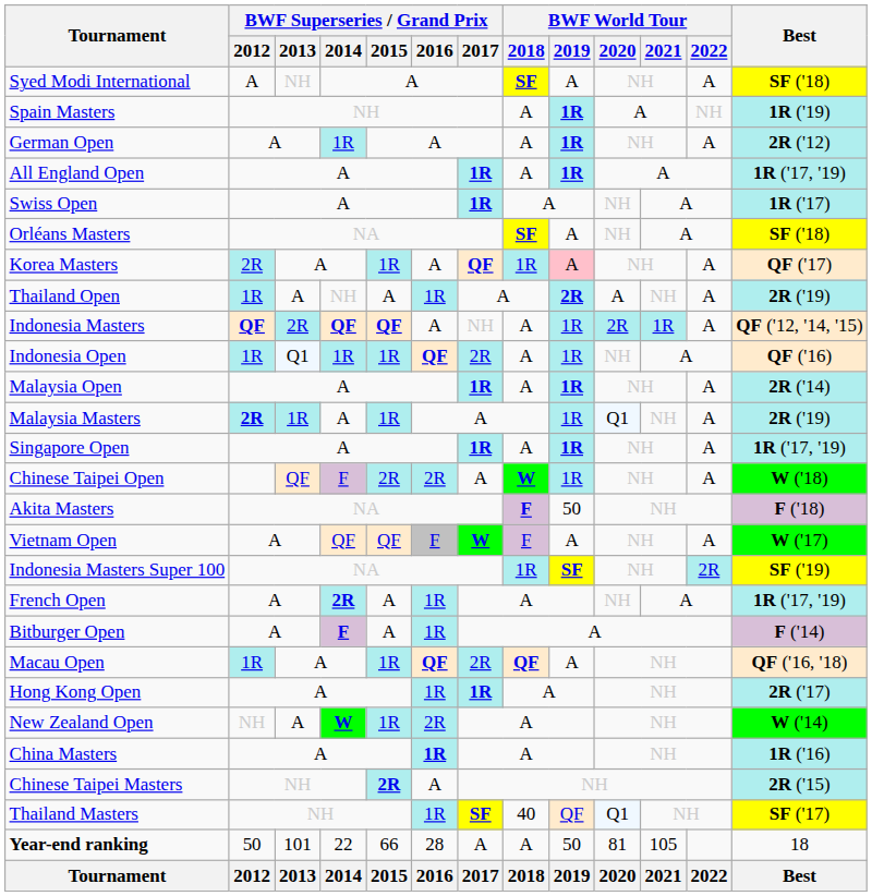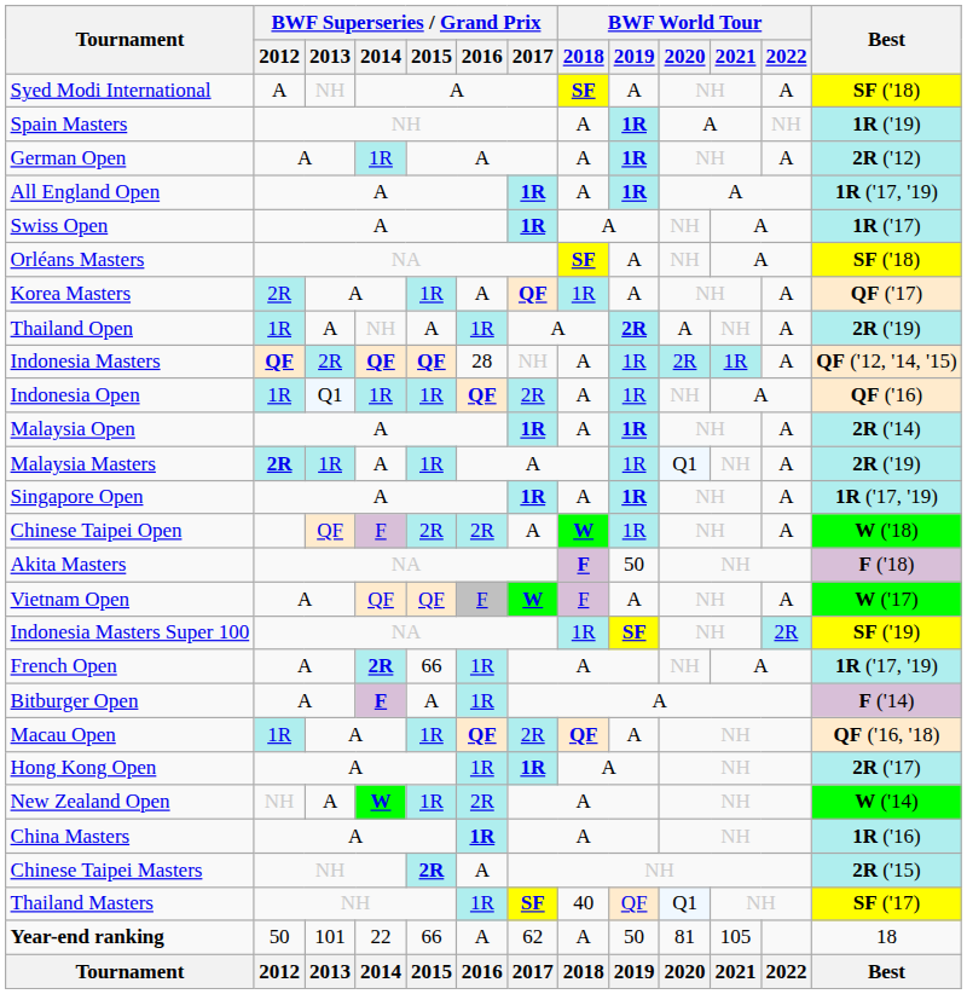 <table class="wikitable" style="font-size: 90%; text-align:center">
 <tr>
 <th rowspan="2">Tournament</th>
 <th colspan="6"><strong><a href='#'>BWF Superseries</a> / <a href='#'>Grand Prix</a></strong></th>
 <th colspan="5"><strong><a href='#'>BWF World Tour</a></strong></th>
 <th rowspan="2">Best</th>
 </tr>
 <tr>
 <th>2012</th>
 <th>2013</th>
 <th>2014</th>
 <th>2015</th>
 <th>2016</th>
 <th>2017</th>
 <th><a href='#'>2018</a></th>
 <th><a href='#'>2019</a></th>
 <th><a href='#'>2020</a></th>
 <th><a href='#'>2021</a></th>
 <th><a href='#'>2022</a></th>
 </tr>
 <tr>
 <td align=left><a href='#'>Syed Modi International</a></td>
 <td>A</td>
 <td style=color:#ccc>NH</td>
 <td colspan="4">A</td>
 <td bgcolor=FFFF00><a href='#'><strong>SF</strong></a></td>
 <td>A</td>
 <td colspan="2" style=color:#ccc>NH</td>
 <td>A</td>
 <td bgcolor=FFFF00><strong>SF</strong> ('18)</td>
 </tr>
 <tr>
 <td align=left><a href='#'>Spain Masters</a></td>
 <td colspan="6" style=color:#ccc>NH</td>
 <td>A</td>
 <td bgcolor=AFEEEE><a href='#'><strong>1R</strong></a></td>
 <td colspan="2">A</td>
 <td style=color:#ccc>NH</td>
 <td bgcolor=AFEEEE><strong>1R</strong> ('19)</td>
 </tr>
 <tr>
 <td align=left><a href='#'>German Open</a></td>
 <td colspan="2">A</td>
 <td bgcolor=AFEEEE><a href='#'>1R</a></td>
 <td colspan="3">A</td>
 <td>A</td>
 <td bgcolor=AFEEEE><a href='#'><strong>1R</strong></a></td>
 <td colspan="2" style=color:#ccc>NH</td>
 <td>A</td>
 <td bgcolor=AFEEEE><strong>2R</strong> ('12)</td>
 </tr>
 <tr>
 <td align=left><a href='#'>All England Open</a></td>
 <td colspan="5">A</td>
 <td bgcolor=AFEEEE><a href='#'><strong>1R</strong></a></td>
 <td>A</td>
 <td bgcolor=AFEEEE><a href='#'><strong>1R</strong></a></td>
 <td colspan="3">A</td>
 <td bgcolor=AFEEEE><strong>1R</strong> ('17, '19)</td>
 </tr>
 <tr>
 <td align=left><a href='#'>Swiss Open</a></td>
 <td colspan="5">A</td>
 <td bgcolor=AFEEEE><a href='#'><strong>1R</strong></a></td>
 <td colspan="2">A</td>
 <td style=color:#ccc>NH</td>
 <td colspan="2">A</td>
 <td bgcolor=AFEEEE><strong>1R</strong> ('17)</td>
 </tr>
 <tr>
 <td align=left><a href='#'>Orléans Masters</a></td>
 <td colspan="6" style=color:#ccc>NA</td>
 <td bgcolor=FFFF00><a href='#'><strong>SF</strong></a></td>
 <td>A</td>
 <td style=color:#ccc>NH</td>
 <td colspan="2">A</td>
 <td bgcolor=FFFF00><strong>SF</strong> ('18)</td>
 </tr>
 <tr>
 <td align=left><a href='#'>Korea Masters</a></td>
 <td bgcolor=AFEEEE><a href='#'>2R</a></td>
 <td colspan="2">A</td>
 <td bgcolor=AFEEEE><a href='#'>1R</a></td>
 <td>A</td>
 <td bgcolor=FFEBCD><a href='#'><strong>QF</strong></a></td>
 <td bgcolor=AFEEEE><a href='#'>1R</a></td>
-<td style="background: pink;">A</td>
+<td>A</td>
 <td colspan="2" style=color:#ccc>NH</td>
 <td>A</td>
 <td bgcolor=FFEBCD><strong>QF</strong> ('17)</td>
 </tr>
 <tr>
 <td align=left><a href='#'>Thailand Open</a></td>
 <td bgcolor=AFEEEE><a href='#'>1R</a></td>
 <td>A</td>
 <td style=color:#ccc>NH</td>
 <td>A</td>
 <td bgcolor=AFEEEE><a href='#'>1R</a></td>
 <td colspan="2">A</td>
 <td bgcolor=AFEEEE><a href='#'><strong>2R</strong></a></td>
 <td>A</td>
 <td style=color:#ccc>NH</td>
 <td>A</td>
 <td bgcolor=AFEEEE><strong>2R</strong> ('19)</td>
 </tr>
 <tr>
 <td align=left><a href='#'>Indonesia Masters</a></td>
 <td bgcolor=FFEBCD><a href='#'><strong>QF</strong></a></td>
 <td bgcolor=AFEEEE><a href='#'>2R</a></td>
 <td bgcolor=FFEBCD><a href='#'><strong>QF</strong></a></td>
 <td bgcolor=FFEBCD><a href='#'><strong>QF</strong></a></td>
-<td>A</td>
+<td>28</td>
 <td style=color:#ccc>NH</td>
 <td>A</td>
 <td bgcolor=AFEEEE><a href='#'>1R</a></td>
 <td bgcolor=AFEEEE><a href='#'>2R</a></td>
 <td bgcolor=AFEEEE><a href='#'>1R</a></td>
 <td>A</td>
 <td bgcolor=FFEBCD><strong>QF</strong> ('12, '14, '15)</td>
 </tr>
 <tr>
 <td align=left><a href='#'>Indonesia Open</a></td>
 <td bgcolor=AFEEEE><a href='#'>1R</a></td>
 <td bgcolor=F0F8FF>Q1</td>
 <td bgcolor=AFEEEE><a href='#'>1R</a></td>
 <td bgcolor=AFEEEE><a href='#'>1R</a></td>
 <td bgcolor=FFEBCD><a href='#'><strong>QF</strong></a></td>
 <td bgcolor=AFEEEE><a href='#'>2R</a></td>
 <td>A</td>
 <td bgcolor=AFEEEE><a href='#'>1R</a></td>
 <td style=color:#ccc>NH</td>
 <td colspan="2">A</td>
 <td bgcolor=FFEBCD><strong>QF</strong> ('16)</td>
 </tr>
 <tr>
 <td align=left><a href='#'>Malaysia Open</a></td>
 <td colspan="5">A</td>
 <td bgcolor=AFEEEE><a href='#'><strong>1R</strong></a></td>
 <td>A</td>
 <td bgcolor=AFEEEE><a href='#'><strong>1R</strong></a></td>
 <td colspan="2" style=color:#ccc>NH</td>
 <td>A</td>
 <td bgcolor=AFEEEE><strong>2R</strong> ('14)</td>
 </tr>
 <tr>
 <td align=left><a href='#'>Malaysia Masters</a></td>
 <td bgcolor=AFEEEE><a href='#'><strong>2R</strong></a></td>
 <td bgcolor=AFEEEE><a href='#'>1R</a></td>
 <td>A</td>
 <td bgcolor=AFEEEE><a href='#'>1R</a></td>
 <td colspan="3">A</td>
 <td bgcolor=AFEEEE><a href='#'>1R</a></td>
 <td bgcolor=F0F8FF 2020;>Q1</td>
 <td style=color:#ccc>NH</td>
 <td>A</td>
 <td bgcolor=AFEEEE><strong>2R</strong> ('19)</td>
 </tr>
 <tr>
 <td align=left><a href='#'>Singapore Open</a></td>
 <td colspan="5">A</td>
 <td bgcolor=AFEEEE><a href='#'><strong>1R</strong></a></td>
 <td>A</td>
 <td bgcolor=AFEEEE><a href='#'><strong>1R</strong></a></td>
 <td colspan="2" style=color:#ccc>NH</td>
 <td>A</td>
 <td bgcolor=AFEEEE><strong>1R</strong> ('17, '19)</td>
 </tr>
 <tr>
 <td align=left><a href='#'>Chinese Taipei Open</a></td>
 <td></td>
 <td bgcolor=FFEBCD><a href='#'>QF</a></td>
 <td bgcolor=D8BFD8><a href='#'>F</a></td>
 <td bgcolor=AFEEEE><a href='#'>2R</a></td>
 <td bgcolor=AFEEEE><a href='#'>2R</a></td>
 <td>A</td>
 <td bgcolor=00FF00><a href='#'><strong>W</strong></a></td>
 <td bgcolor=AFEEEE><a href='#'>1R</a></td>
 <td colspan="2" style=color:#ccc>NH</td>
 <td>A</td>
 <td bgcolor=00FF00><strong>W</strong> ('18)</td>
 </tr>
 <tr>
 <td align=left><a href='#'>Akita Masters</a></td>
 <td colspan="6" style=color:#ccc>NA</td>
 <td bgcolor=D8BFD8><a href='#'><strong>F</strong></a></td>
 <td>50</td>
 <td colspan="3" style=color:#ccc>NH</td>
 <td bgcolor=D8BFD8><strong>F</strong> ('18)</td>
 </tr>
 <tr>
 <td align=left><a href='#'>Vietnam Open</a></td>
 <td colspan="2">A</td>
 <td bgcolor=FFEBCD><a href='#'>QF</a></td>
 <td bgcolor=FFEBCD><a href='#'>QF</a></td>
 <td bgcolor=Silver><a href='#'>F</a></td>
 <td bgcolor=00FF00><a href='#'><strong>W</strong></a></td>
 <td bgcolor=D8BFD8><a href='#'>F</a></td>
 <td>A</td>
 <td colspan="2" style=color:#ccc>NH</td>
 <td>A</td>
 <td bgcolor=00FF00><strong>W</strong> ('17)</td>
 </tr>
 <tr>
 <td align=left><a href='#'>Indonesia Masters Super 100</a></td>
 <td colspan="6" style=color:#ccc>NA</td>
 <td bgcolor=AFEEEE><a href='#'>1R</a></td>
 <td bgcolor=FFFF00><a href='#'><strong>SF</strong></a></td>
 <td colspan="2" style=color:#ccc>NH</td>
 <td bgcolor=AFEEEE><a href='#'>2R</a></td>
 <td bgcolor=FFFF00><strong>SF</strong> ('19)</td>
 </tr>
 <tr>
 <td align=left><a href='#'>French Open</a></td>
 <td colspan="2">A</td>
 <td bgcolor=AFEEEE><a href='#'><strong>2R</strong></a></td>
-<td>A</td>
+<td>66</td>
 <td bgcolor=AFEEEE><a href='#'>1R</a></td>
 <td colspan="3">A</td>
 <td style=color:#ccc>NH</td>
 <td colspan="2">A</td>
 <td bgcolor=AFEEEE><strong>1R</strong> ('17, '19)</td>
 </tr>
 <tr>
 <td align=left><a href='#'>Bitburger Open</a></td>
 <td colspan="2">A</td>
 <td bgcolor=D8BFD8><a href='#'><strong>F</strong></a></td>
 <td>A</td>
 <td bgcolor=AFEEEE><a href='#'>1R</a></td>
 <td colspan="6">A</td>
 <td bgcolor=D8BFD8><strong>F</strong> ('14)</td>
 </tr>
 <tr>
 <td align=left><a href='#'>Macau Open</a></td>
 <td bgcolor=AFEEEE><a href='#'>1R</a></td>
 <td colspan="2">A</td>
 <td bgcolor=AFEEEE><a href='#'>1R</a></td>
 <td bgcolor=FFEBCD><a href='#'><strong>QF</strong></a></td>
 <td bgcolor=AFEEEE><a href='#'>2R</a></td>
 <td bgcolor=FFEBCD><a href='#'><strong>QF</strong></a></td>
 <td>A</td>
 <td colspan="3" style=color:#ccc>NH</td>
 <td bgcolor=FFEBCD><strong>QF</strong> ('16, '18)</td>
 </tr>
 <tr>
 <td align=left><a href='#'>Hong Kong Open</a></td>
 <td colspan="4">A</td>
 <td bgcolor=AFEEEE><a href='#'>1R</a></td>
 <td bgcolor=AFEEEE><a href='#'><strong>1R</strong></a></td>
 <td colspan="2">A</td>
 <td colspan="3" style=color:#ccc>NH</td>
 <td bgcolor=AFEEEE><strong>2R</strong> ('17)</td>
 </tr>
 <tr>
 <td align=left><a href='#'>New Zealand Open</a></td>
 <td style=color:#ccc>NH</td>
 <td>A</td>
 <td bgcolor=00FF00><a href='#'><strong>W</strong></a></td>
 <td bgcolor=AFEEEE><a href='#'>1R</a></td>
 <td bgcolor=AFEEEE><a href='#'>2R</a></td>
 <td colspan="3">A</td>
 <td colspan="3" style=color:#ccc>NH</td>
 <td bgcolor=00FF00><strong>W</strong> ('14)</td>
 </tr>
 <tr>
 <td align=left><a href='#'>China Masters</a></td>
 <td colspan="4">A</td>
 <td bgcolor=AFEEEE><a href='#'><strong>1R</strong></a></td>
 <td colspan="3">A</td>
 <td colspan="3" style=color:#ccc>NH</td>
 <td bgcolor=AFEEEE><strong>1R</strong> ('16)</td>
 </tr>
 <tr>
 <td align=left><a href='#'>Chinese Taipei Masters</a></td>
 <td colspan="3" style=color:#ccc>NH</td>
 <td bgcolor=AFEEEE><a href='#'><strong>2R</strong></a></td>
 <td>A</td>
 <td colspan="6" style=color:#ccc>NH</td>
 <td bgcolor=AFEEEE><strong>2R</strong> ('15)</td>
 </tr>
 <tr>
 <td align=left><a href='#'>Thailand Masters</a></td>
 <td colspan="4" style=color:#ccc>NH</td>
 <td bgcolor=AFEEEE><a href='#'>1R</a></td>
 <td bgcolor=FFFF00><a href='#'><strong>SF</strong></a></td>
 <td>40</td>
 <td bgcolor=FFEBCD><a href='#'>QF</a></td>
 <td bgcolor=F0F8FF 2020;>Q1</td>
 <td colspan="2" style=color:#ccc>NH</td>
 <td bgcolor=FFFF00><strong>SF</strong> ('17)</td>
 </tr>
 <tr>
 <td align=left><strong>Year-end ranking</strong></td>
 <td>50</td>
 <td>101</td>
 <td>22</td>
 <td>66</td>
-<td>28</td>
 <td>A</td>
+<td>62</td>
 <td>A</td>
 <td>50</td>
 <td>81</td>
 <td>105</td>
 <td></td>
 <td>18</td>
 </tr>
 <tr>
 <th>Tournament</th>
 <th>2012</th>
 <th>2013</th>
 <th>2014</th>
 <th>2015</th>
 <th>2016</th>
 <th>2017</th>
 <th>2018</th>
 <th>2019</th>
 <th>2020</th>
 <th>2021</th>
 <th>2022</th>
 <th>Best</th>
 </tr>
 </table>
